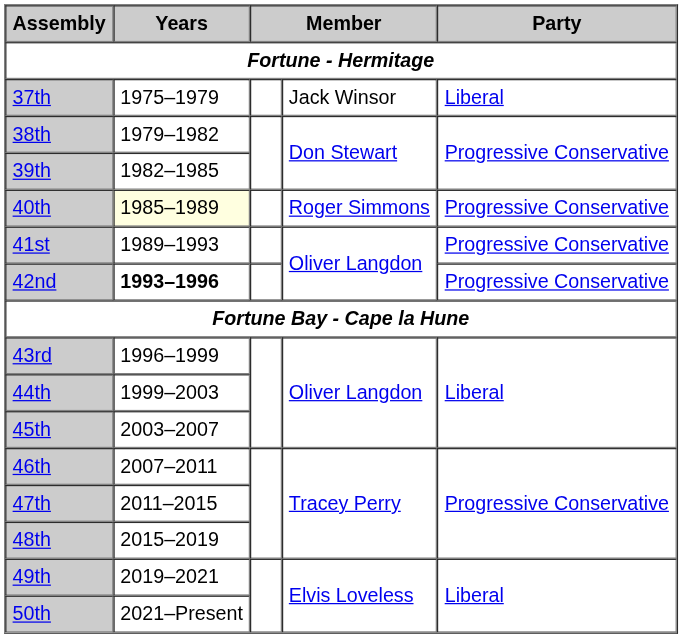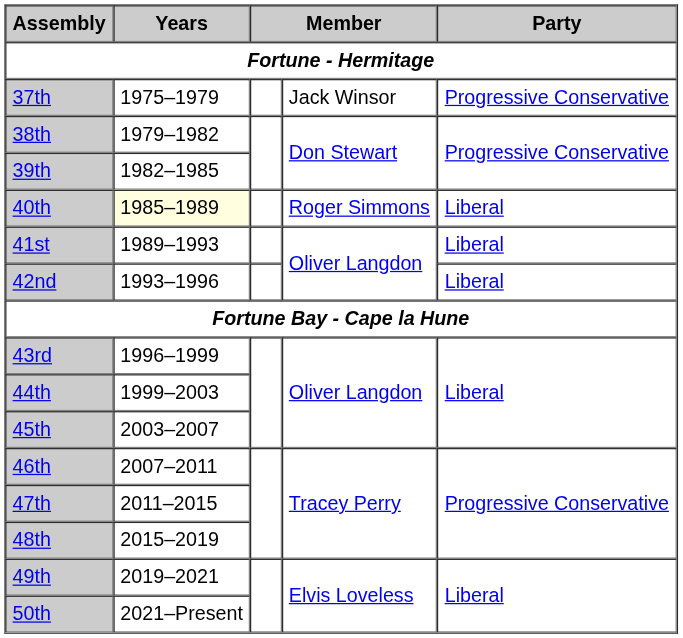 <table border=1 cellpadding=5 cellspacing=0>
 <tr bgcolor="CCCCCC">
 <th>Assembly</th>
 <th>Years</th>
 <th colspan="2">Member</th>
 <th>Party</th>
 </tr>
 <tr>
 <th colspan="5"><strong><em>Fortune - Hermitage</em></strong></th>
 </tr>
 <tr>
 <td bgcolor="CCCCCC"><a href='#'>37th</a></td>
 <td>1975–1979</td>
 <td>   </td>
 <td>Jack Winsor</td>
-<td><a href='#'>Liberal</a></td>
+<td><a href='#'>Progressive Conservative</a></td>
 </tr>
 <tr>
 <td bgcolor="CCCCCC"><a href='#'>38th</a></td>
 <td>1979–1982</td>
 <td rowspan="2" >   </td>
 <td rowspan="2"><a href='#'>Don Stewart</a></td>
 <td rowspan="2"><a href='#'>Progressive Conservative</a></td>
 </tr>
 <tr>
 <td bgcolor="CCCCCC"><a href='#'>39th</a></td>
 <td>1982–1985</td>
 </tr>
 <tr>
 <td bgcolor="CCCCCC"><a href='#'>40th</a></td>
 <td style="background: lightyellow;">1985–1989</td>
 <td>   </td>
 <td><a href='#'>Roger Simmons</a></td>
-<td><a href='#'>Progressive Conservative</a></td>
+<td><a href='#'>Liberal</a></td>
 </tr>
 <tr>
 <td bgcolor="CCCCCC"><a href='#'>41st</a></td>
 <td>1989–1993</td>
 <td>   </td>
 <td rowspan="2"><a href='#'>Oliver Langdon</a></td>
-<td><a href='#'>Progressive Conservative</a></td>
+<td><a href='#'>Liberal</a></td>
 </tr>
 <tr>
 <td bgcolor="CCCCCC"><a href='#'>42nd</a></td>
-<td><strong>1993–1996</strong></td>
+<td>1993–1996</td>
 <td>   </td>
-<td><a href='#'>Progressive Conservative</a></td>
+<td><a href='#'>Liberal</a></td>
 </tr>
 <tr>
 <th colspan="5"><strong><em>Fortune Bay - Cape la Hune</em></strong></th>
 </tr>
 <tr>
 <td bgcolor="CCCCCC"><a href='#'>43rd</a></td>
 <td>1996–1999</td>
 <td rowspan="3" >   </td>
 <td rowspan="3"><a href='#'>Oliver Langdon</a></td>
 <td rowspan="3"><a href='#'>Liberal</a></td>
 </tr>
 <tr>
 <td bgcolor="CCCCCC"><a href='#'>44th</a></td>
 <td>1999–2003</td>
 </tr>
 <tr>
 <td bgcolor="CCCCCC"><a href='#'>45th</a></td>
 <td>2003–2007</td>
 </tr>
 <tr>
 <td bgcolor="CCCCCC"><a href='#'>46th</a></td>
 <td>2007–2011</td>
 <td rowspan="3" >   </td>
 <td rowspan="3"><a href='#'>Tracey Perry</a></td>
 <td rowspan="3"><a href='#'>Progressive Conservative</a></td>
 </tr>
 <tr>
 <td bgcolor="CCCCCC"><a href='#'>47th</a></td>
 <td>2011–2015</td>
 </tr>
 <tr>
 <td bgcolor="CCCCCC"><a href='#'>48th</a></td>
 <td>2015–2019</td>
 </tr>
 <tr>
 <td bgcolor="CCCCCC"><a href='#'>49th</a></td>
 <td>2019–2021</td>
 <td rowspan="2" >   </td>
 <td rowspan="2"><a href='#'>Elvis Loveless</a></td>
 <td rowspan="2"><a href='#'>Liberal</a></td>
 </tr>
 <tr>
 <td bgcolor="CCCCCC"><a href='#'>50th</a></td>
 <td>2021–Present</td>
 </tr>
 </table>
